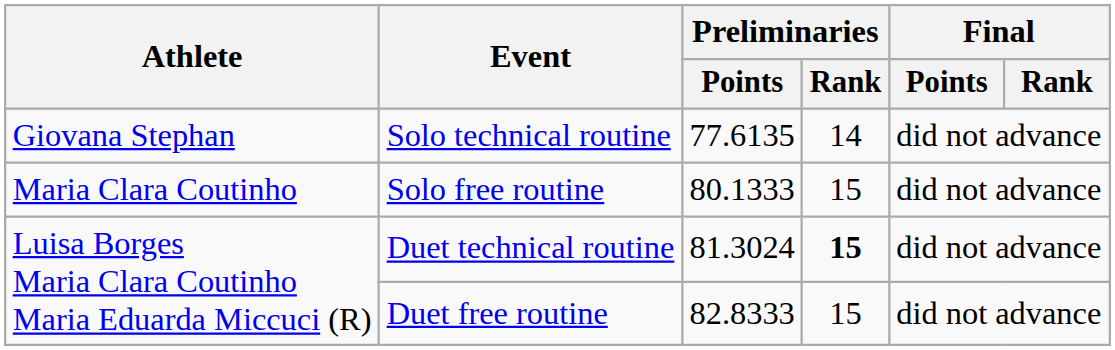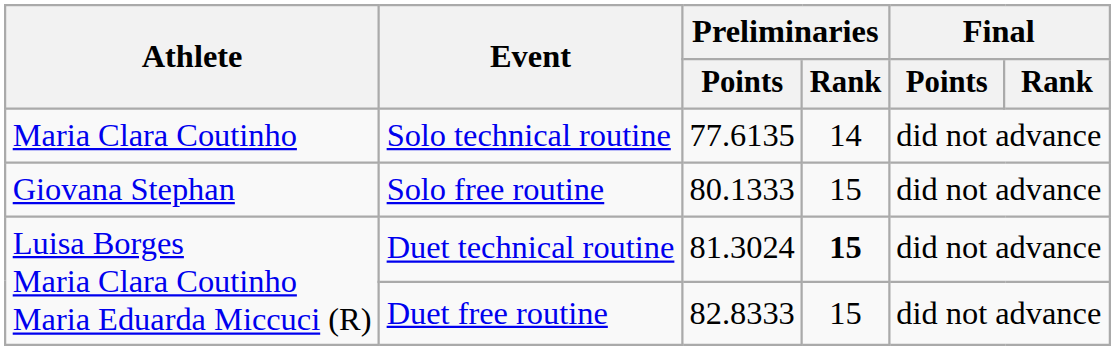 <table class=wikitable style="font-size:90%">
 <tr>
 <th rowspan="2">Athlete</th>
 <th rowspan="2">Event</th>
 <th colspan="2">Preliminaries</th>
 <th colspan="2">Final</th>
 </tr>
 <tr style="font-size:95%">
 <th>Points</th>
 <th>Rank</th>
 <th>Points</th>
 <th>Rank</th>
 </tr>
 <tr align=center>
-<td align=left><a href='#'>Giovana Stephan</a></td>
+<td align=left><a href='#'>Maria Clara Coutinho</a></td>
 <td align=left><a href='#'>Solo technical routine</a></td>
 <td>77.6135</td>
 <td>14</td>
 <td colspan=2>did not advance</td>
 </tr>
 <tr align=center>
-<td align=left><a href='#'>Maria Clara Coutinho</a></td>
+<td align=left><a href='#'>Giovana Stephan</a></td>
 <td align=left><a href='#'>Solo free routine</a></td>
 <td>80.1333</td>
 <td>15</td>
 <td colspan=2>did not advance</td>
 </tr>
 <tr align=center>
 <td align=left rowspan=2><a href='#'>Luisa Borges</a><br><a href='#'>Maria Clara Coutinho</a><br><a href='#'>Maria Eduarda Miccuci</a> (R)</td>
 <td align=left><a href='#'>Duet technical routine</a></td>
 <td>81.3024</td>
 <td><strong>15</strong></td>
 <td colspan=2>did not advance</td>
 </tr>
 <tr align=center>
 <td align=left><a href='#'>Duet free routine</a></td>
 <td>82.8333</td>
 <td>15</td>
 <td colspan=2>did not advance</td>
 </tr>
 </table>
